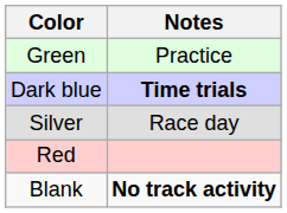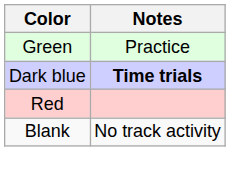 <table style="margin-right:0; font-size:85%; text-align:center;" class="wikitable">
 <tr>
 <th>Color</th>
 <th>Notes</th>
 </tr>
 <tr style="background:#DFFFDF;">
 <td>Green</td>
 <td>Practice</td>
 </tr>
 <tr style="background:#CFCFFF;">
 <td>Dark blue</td>
 <td><strong>Time trials</strong></td>
 </tr>
-<tr style="background:#DFDFDF;">
-<td>Silver</td>
-<td>Race day</td>
-</tr>
 <tr style="background:#FFCFCF;">
 <td>Red</td>
 <td></td>
 </tr>
 <tr>
 <td>Blank</td>
-<td><strong>No track activity</strong></td>
+<td>No track activity</td>
 </tr>
 </table>
